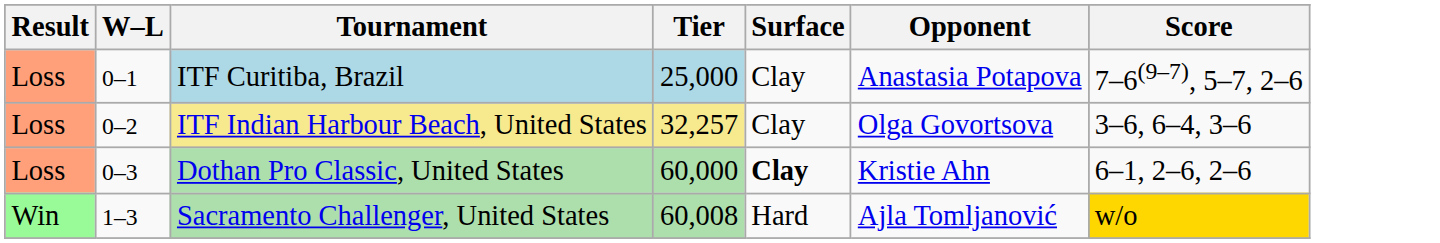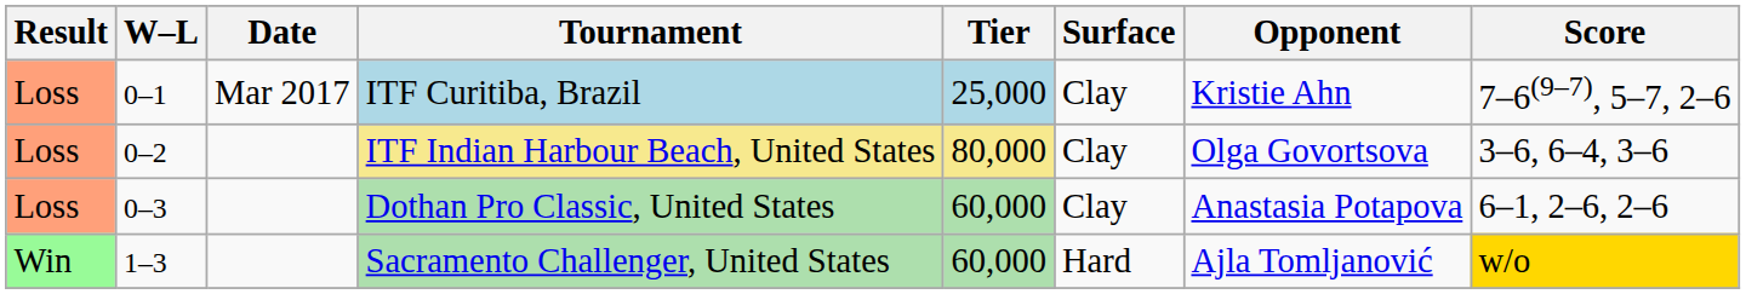 <table class="sortable wikitable">
 <tr>
 <th>Result</th>
 <th class="unsortable">W–L</th>
+<th>Date</th>
 <th>Tournament</th>
 <th>Tier</th>
 <th>Surface</th>
 <th>Opponent</th>
 <th class="unsortable">Score</th>
 </tr>
 <tr>
 <td bgcolor=FFA07A>Loss</td>
 <td><small>0–1</small></td>
+<td>Mar 2017</td>
 <td style="background:lightblue;">ITF Curitiba, Brazil</td>
 <td style="background:lightblue;">25,000</td>
 <td>Clay</td>
-<td> <a href='#'>Anastasia Potapova</a></td>
+<td> <a href='#'>Kristie Ahn</a></td>
 <td>7–6<sup>(9–7)</sup>, 5–7, 2–6</td>
 </tr>
 <tr>
 <td bgcolor=FFA07A>Loss</td>
 <td><small>0–2</small></td>
+<td><a href='#'></a></td>
 <td style="background:#f7e98e;"><a href='#'>ITF Indian Harbour Beach</a>, United States</td>
-<td style="background:#f7e98e;">32,257</td>
+<td style="background:#f7e98e;">80,000</td>
 <td>Clay</td>
 <td> <a href='#'>Olga Govortsova</a></td>
 <td>3–6, 6–4, 3–6</td>
 </tr>
 <tr>
 <td bgcolor=FFA07A>Loss</td>
 <td><small>0–3</small></td>
+<td><a href='#'></a></td>
 <td style="background:#addfad;"><a href='#'>Dothan Pro Classic</a>, United States</td>
 <td style="background:#addfad;">60,000</td>
-<td><strong>Clay</strong></td>
-<td> <a href='#'>Kristie Ahn</a></td>
+<td>Clay</td>
+<td> <a href='#'>Anastasia Potapova</a></td>
 <td>6–1, 2–6, 2–6</td>
 </tr>
 <tr>
 <td bgcolor=98FB98>Win</td>
 <td><small>1–3</small></td>
+<td><a href='#'></a></td>
 <td style="background:#addfad;"><a href='#'>Sacramento Challenger</a>, United States</td>
-<td style="background:#addfad;">60,008</td>
+<td style="background:#addfad;">60,000</td>
 <td>Hard</td>
 <td> <a href='#'>Ajla Tomljanović</a></td>
 <td style="background: gold;">w/o</td>
 </tr>
 </table>
